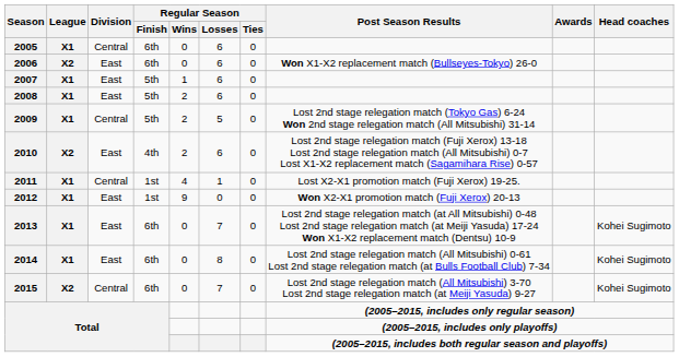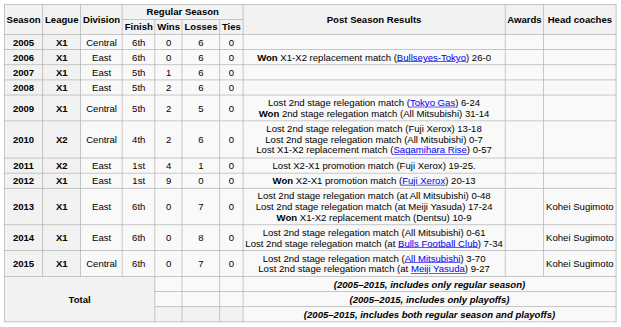 <table class="wikitable" style="text-align:center; font-size:95%">
 <tr>
 <th rowspan="2">Season</th>
 <th rowspan="2">League</th>
 <th rowspan="2">Division</th>
 <th colspan="4">Regular Season</th>
 <th rowspan="2">Post Season Results</th>
 <th rowspan="2">Awards</th>
 <th rowspan="2">Head coaches</th>
 </tr>
 <tr>
 <th>Finish</th>
 <th>Wins</th>
 <th>Losses</th>
 <th>Ties</th>
 </tr>
 <tr>
 <th align="center">2005</th>
 <th align="center">X1</th>
 <td align="center">Central</td>
 <td align="center" bgcolor="">6th</td>
 <td align="center">0</td>
 <td align="center">6</td>
 <td align="center">0</td>
 <td></td>
 <td></td>
 <td></td>
 </tr>
 <tr>
 <th align="center">2006</th>
-<th align="center">X2</th>
+<th align="center">X1</th>
 <td align="center">East</td>
 <td align="center" bgcolor="">6th</td>
 <td align="center">0</td>
 <td align="center">6</td>
 <td align="center">0</td>
 <td><strong>Won</strong> X1-X2 replacement match (<a href='#'>Bullseyes-Tokyo</a>) 26-0</td>
 <td></td>
 <td></td>
 </tr>
 <tr>
 <th align="center">2007</th>
 <th align="center">X1</th>
 <td align="center">East</td>
 <td align="center" bgcolor="">5th</td>
 <td align="center">1</td>
 <td align="center">6</td>
 <td align="center">0</td>
 <td></td>
 <td></td>
 <td></td>
 </tr>
 <tr>
 <th align="center">2008</th>
 <th align="center">X1</th>
 <td align="center">East</td>
 <td align="center" bgcolor="">5th</td>
 <td align="center">2</td>
 <td align="center">6</td>
 <td align="center">0</td>
 <td></td>
 <td></td>
 <td></td>
 </tr>
 <tr>
 <th align="center">2009</th>
 <th align="center">X1</th>
 <td align="center">Central</td>
 <td align="center" bgcolor="">5th</td>
 <td align="center">2</td>
 <td align="center">5</td>
 <td align="center">0</td>
 <td>Lost 2nd stage relegation match (<a href='#'>Tokyo Gas</a>) 6-24<br><strong>Won</strong> 2nd stage relegation match (All Mitsubishi) 31-14</td>
 <td></td>
 <td></td>
 </tr>
 <tr>
 <th align="center">2010</th>
 <th align="center">X2</th>
-<td align="center">East</td>
+<td align="center">Central</td>
 <td align="center" bgcolor="">4th</td>
 <td align="center">2</td>
 <td align="center">6</td>
 <td align="center">0</td>
 <td>Lost 2nd stage relegation match (Fuji Xerox) 13-18<br>Lost 2nd stage relegation match (All Mitsubishi) 0-7<br>Lost X1-X2 replacement match (<a href='#'>Sagamihara Rise</a>) 0-57</td>
 <td></td>
 <td></td>
 </tr>
 <tr>
 <th align="center">2011</th>
-<th align="center">X1</th>
-<td align="center">Central</td>
+<th align="center">X2</th>
+<td align="center">East</td>
 <td align="center" bgcolor="">1st</td>
 <td align="center">4</td>
 <td align="center">1</td>
 <td align="center">0</td>
 <td>Lost X2-X1 promotion match (Fuji Xerox) 19-25.</td>
 <td></td>
 <td></td>
 </tr>
 <tr>
 <th align="center">2012</th>
 <th align="center">X1</th>
 <td align="center">East</td>
 <td align="center" bgcolor="">1st</td>
 <td align="center">9</td>
 <td align="center">0</td>
 <td align="center">0</td>
 <td><strong>Won</strong> X2-X1 promotion match (<a href='#'>Fuji Xerox</a>) 20-13</td>
 <td></td>
 <td></td>
 </tr>
 <tr>
 <th align="center">2013</th>
 <th align="center">X1</th>
 <td align="center">East</td>
 <td align="center" bgcolor="">6th</td>
 <td align="center">0</td>
 <td align="center">7</td>
 <td align="center">0</td>
 <td>Lost 2nd stage relegation match (at All Mitsubishi) 0-48<br>Lost 2nd stage relegation match (at Meiji Yasuda) 17-24<br><strong>Won</strong> X1-X2 replacement match (Dentsu) 10-9</td>
 <td></td>
 <td>Kohei Sugimoto</td>
 </tr>
 <tr>
 <th align="center">2014</th>
 <th align="center">X1</th>
 <td align="center">East</td>
 <td align="center" bgcolor="">6th</td>
 <td align="center">0</td>
 <td align="center">8</td>
 <td align="center">0</td>
 <td>Lost 2nd stage relegation match (All Mitsubishi) 0-61<br>Lost 2nd stage relegation match (at <a href='#'>Bulls Football Club</a>) 7-34</td>
 <td></td>
 <td>Kohei Sugimoto</td>
 </tr>
 <tr>
 <th align="center">2015</th>
-<th align="center">X2</th>
+<th align="center">X1</th>
 <td align="center">Central</td>
 <td align="center" bgcolor="">6th</td>
 <td align="center">0</td>
 <td align="center">7</td>
 <td align="center">0</td>
 <td>Lost 2nd stage relegation match (<a href='#'>All Mitsubishi</a>) 3-70<br>Lost 2nd stage relegation match (at <a href='#'>Meiji Yasuda</a>) 9-27</td>
 <td></td>
 <td>Kohei Sugimoto</td>
 </tr>
 <tr>
 <th align="center" rowSpan="4" colSpan="4">Total</th>
 <td align="center"></td>
 <td align="center"></td>
 <td align="center"></td>
 <td colSpan="4"><strong><em>(2005–2015, includes only regular season)</em></strong></td>
 </tr>
 <tr>
 <td align="center"></td>
 <td align="center"></td>
 <td align="center"></td>
 <td colSpan="4"><strong><em>(2005–2015, includes only playoffs)</em></strong></td>
 </tr>
 <tr>
 <th align="center"></th>
 <th align="center"></th>
 <th align="center"></th>
 <td colSpan="4"><strong><em>(2005–2015, includes both regular season and playoffs)</em></strong></td>
 </tr>
 </table>
